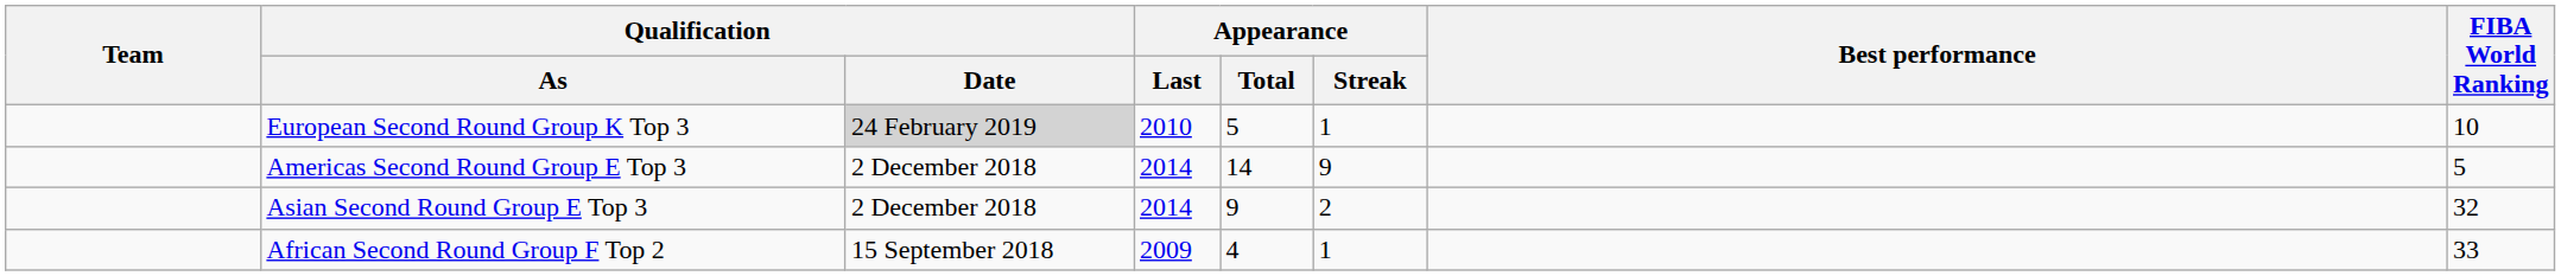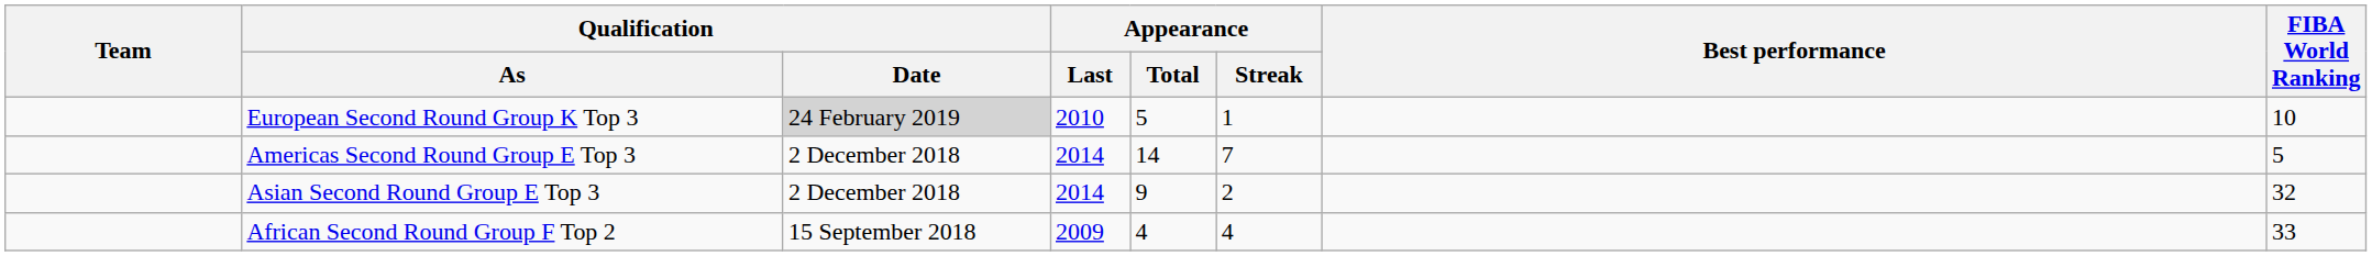 <table class="wikitable">
 <tr>
 <th width=10% rowspan=2>Team</th>
 <th colspan=2>Qualification</th>
 <th colspan=3>Appearance</th>
 <th width=40% rowspan=2>Best performance</th>
 <th width=1% rowspan=2><a href='#'>FIBA World Ranking</a></th>
 </tr>
 <tr>
 <th>As</th>
 <th>Date</th>
 <th>Last</th>
 <th>Total</th>
 <th>Streak</th>
 </tr>
 <tr>
 <td align=left></td>
 <td align=left><a href='#'>European Second Round Group K</a> Top 3</td>
 <td style="background: lightgrey;">24 February 2019</td>
 <td><a href='#'>2010</a></td>
 <td>5</td>
 <td>1</td>
 <td align=left></td>
 <td>10</td>
 </tr>
 <tr>
 <td align=left></td>
 <td align=left><a href='#'>Americas Second Round Group E</a> Top 3</td>
 <td>2 December 2018</td>
 <td><a href='#'>2014</a></td>
 <td>14</td>
-<td>9</td>
+<td>7</td>
 <td align=left></td>
 <td>5</td>
 </tr>
 <tr>
 <td align=left></td>
 <td align=left><a href='#'>Asian Second Round Group E</a> Top 3</td>
 <td>2 December 2018</td>
 <td><a href='#'>2014</a></td>
 <td>9</td>
 <td>2</td>
 <td align=left></td>
 <td>32</td>
 </tr>
 <tr>
 <td align=left></td>
 <td align=left><a href='#'>African Second Round Group F</a> Top 2</td>
 <td>15 September 2018</td>
 <td><a href='#'>2009</a></td>
 <td>4</td>
-<td>1</td>
+<td>4</td>
 <td align=left></td>
 <td>33</td>
 </tr>
 </table>
